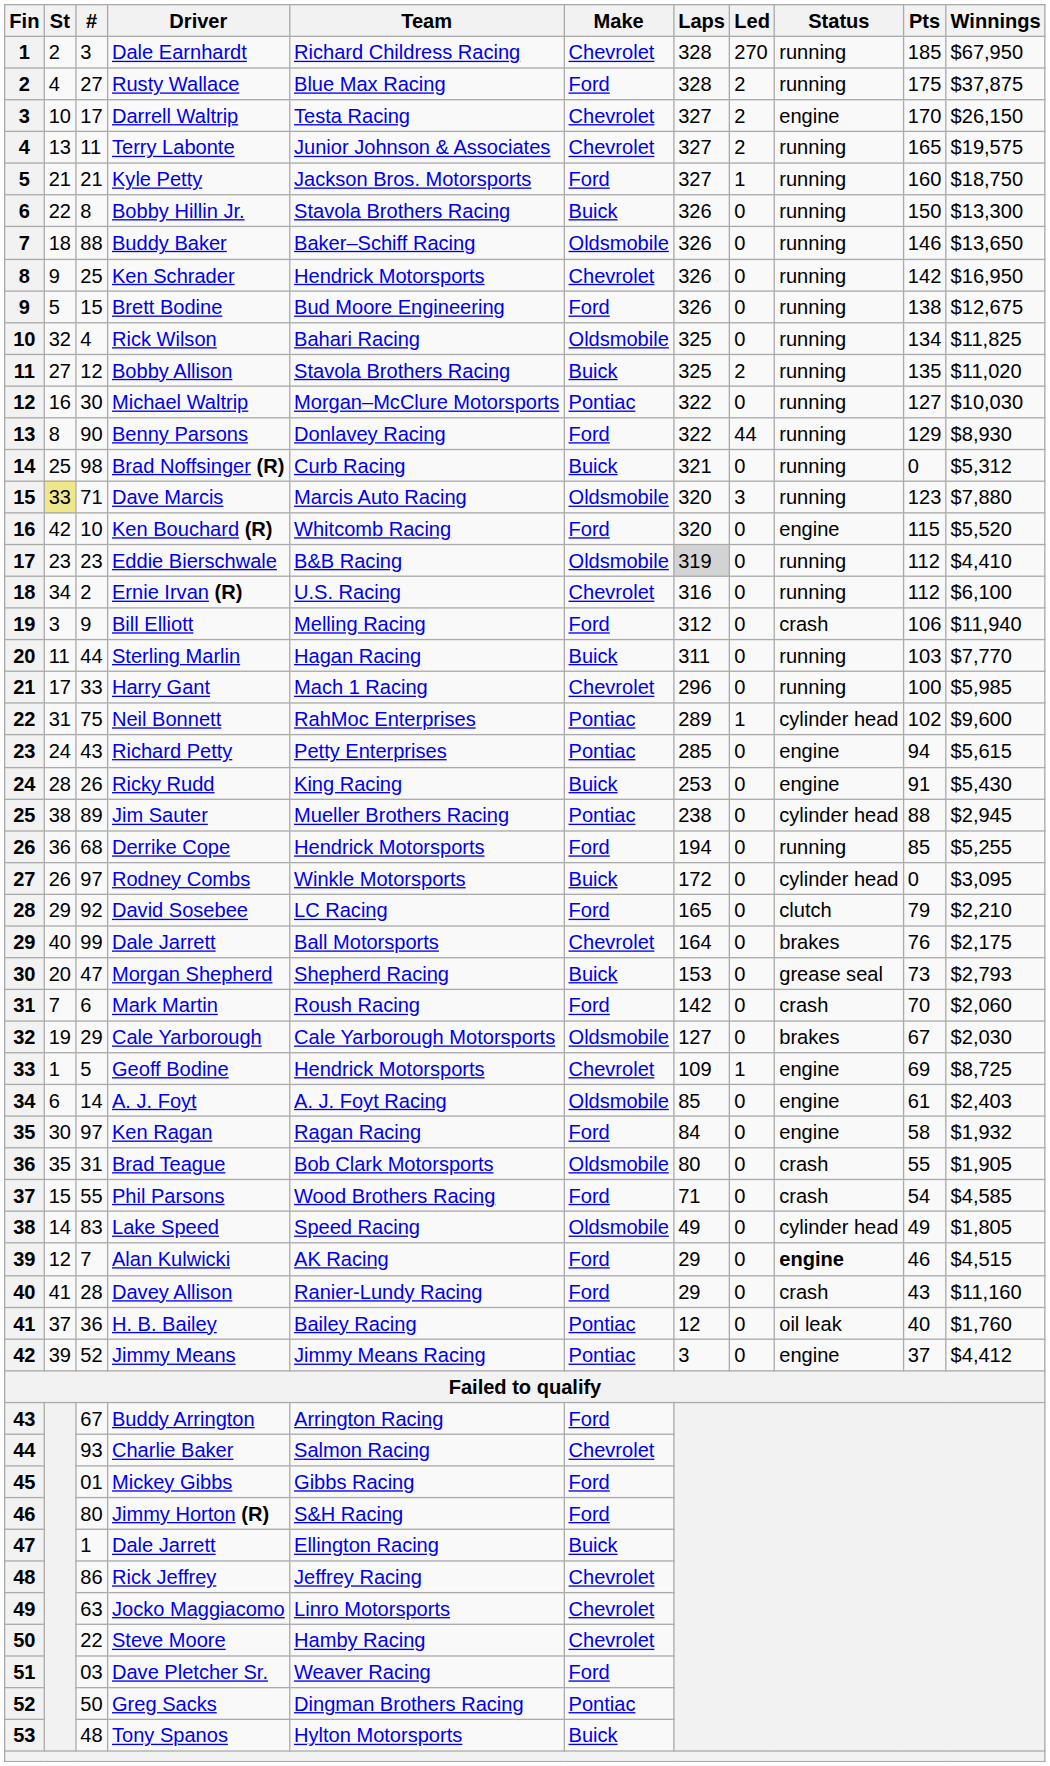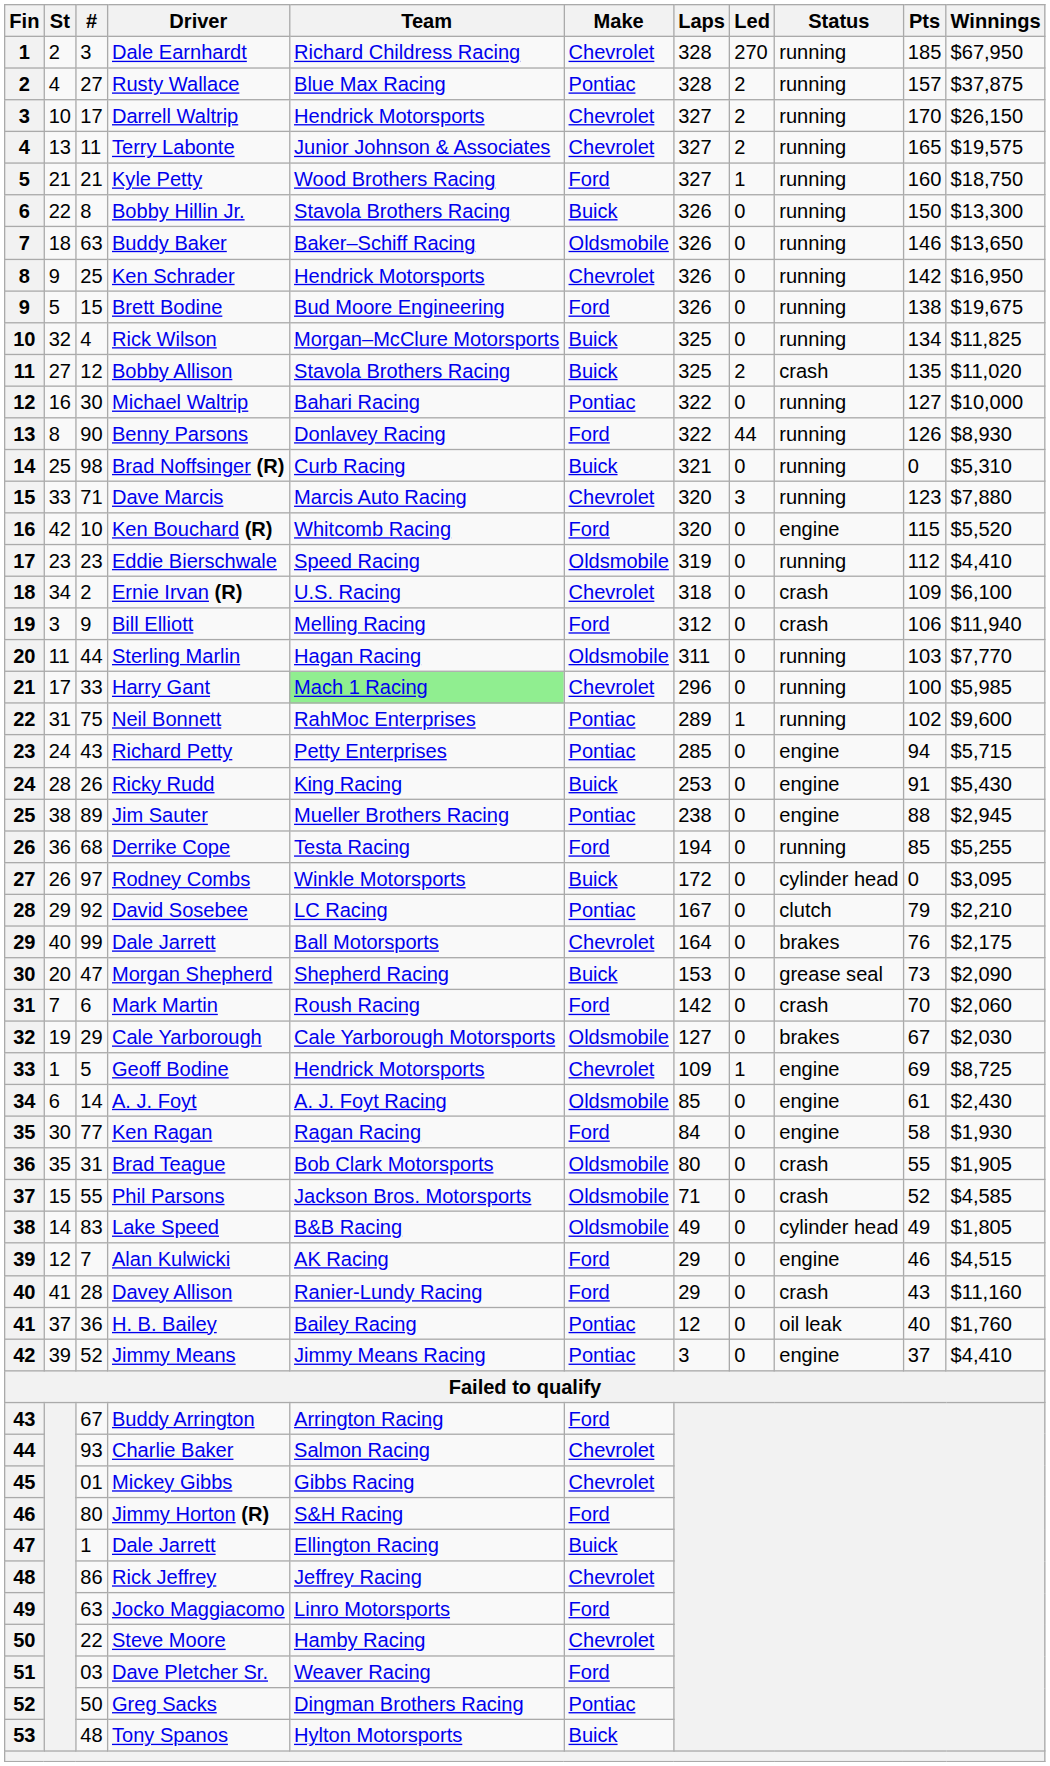 <table class="wikitable" style="font-size:95%">
 <tr>
 <th>Fin</th>
 <th>St</th>
 <th>#</th>
 <th>Driver</th>
 <th>Team</th>
 <th>Make</th>
 <th>Laps</th>
 <th>Led</th>
 <th>Status</th>
 <th>Pts</th>
 <th>Winnings</th>
 </tr>
 <tr>
 <th>1</th>
 <td>2</td>
 <td>3</td>
 <td><a href='#'>Dale Earnhardt</a></td>
 <td><a href='#'>Richard Childress Racing</a></td>
 <td><a href='#'>Chevrolet</a></td>
 <td>328</td>
 <td>270</td>
 <td>running</td>
 <td>185</td>
 <td>$67,950</td>
 </tr>
 <tr>
 <th>2</th>
 <td>4</td>
 <td>27</td>
 <td><a href='#'>Rusty Wallace</a></td>
 <td><a href='#'>Blue Max Racing</a></td>
-<td><a href='#'>Ford</a></td>
+<td><a href='#'>Pontiac</a></td>
 <td>328</td>
 <td>2</td>
 <td>running</td>
-<td>175</td>
+<td>157</td>
 <td>$37,875</td>
 </tr>
 <tr>
 <th>3</th>
 <td>10</td>
 <td>17</td>
 <td><a href='#'>Darrell Waltrip</a></td>
-<td><a href='#'>Testa Racing</a></td>
+<td><a href='#'>Hendrick Motorsports</a></td>
 <td><a href='#'>Chevrolet</a></td>
 <td>327</td>
 <td>2</td>
-<td>engine</td>
+<td>running</td>
 <td>170</td>
 <td>$26,150</td>
 </tr>
 <tr>
 <th>4</th>
 <td>13</td>
 <td>11</td>
 <td><a href='#'>Terry Labonte</a></td>
 <td><a href='#'>Junior Johnson & Associates</a></td>
 <td><a href='#'>Chevrolet</a></td>
 <td>327</td>
 <td>2</td>
 <td>running</td>
 <td>165</td>
 <td>$19,575</td>
 </tr>
 <tr>
 <th>5</th>
 <td>21</td>
 <td>21</td>
 <td><a href='#'>Kyle Petty</a></td>
-<td><a href='#'>Jackson Bros. Motorsports</a></td>
+<td><a href='#'>Wood Brothers Racing</a></td>
 <td><a href='#'>Ford</a></td>
 <td>327</td>
 <td>1</td>
 <td>running</td>
 <td>160</td>
 <td>$18,750</td>
 </tr>
 <tr>
 <th>6</th>
 <td>22</td>
 <td>8</td>
 <td><a href='#'>Bobby Hillin Jr.</a></td>
 <td><a href='#'>Stavola Brothers Racing</a></td>
 <td><a href='#'>Buick</a></td>
 <td>326</td>
 <td>0</td>
 <td>running</td>
 <td>150</td>
 <td>$13,300</td>
 </tr>
 <tr>
 <th>7</th>
 <td>18</td>
-<td>88</td>
+<td>63</td>
 <td><a href='#'>Buddy Baker</a></td>
 <td><a href='#'>Baker–Schiff Racing</a></td>
 <td><a href='#'>Oldsmobile</a></td>
 <td>326</td>
 <td>0</td>
 <td>running</td>
 <td>146</td>
 <td>$13,650</td>
 </tr>
 <tr>
 <th>8</th>
 <td>9</td>
 <td>25</td>
 <td><a href='#'>Ken Schrader</a></td>
 <td><a href='#'>Hendrick Motorsports</a></td>
 <td><a href='#'>Chevrolet</a></td>
 <td>326</td>
 <td>0</td>
 <td>running</td>
 <td>142</td>
 <td>$16,950</td>
 </tr>
 <tr>
 <th>9</th>
 <td>5</td>
 <td>15</td>
 <td><a href='#'>Brett Bodine</a></td>
 <td><a href='#'>Bud Moore Engineering</a></td>
 <td><a href='#'>Ford</a></td>
 <td>326</td>
 <td>0</td>
 <td>running</td>
 <td>138</td>
-<td>$12,675</td>
+<td>$19,675</td>
 </tr>
 <tr>
 <th>10</th>
 <td>32</td>
 <td>4</td>
 <td><a href='#'>Rick Wilson</a></td>
-<td><a href='#'>Bahari Racing</a></td>
-<td><a href='#'>Oldsmobile</a></td>
+<td><a href='#'>Morgan–McClure Motorsports</a></td>
+<td><a href='#'>Buick</a></td>
 <td>325</td>
 <td>0</td>
 <td>running</td>
 <td>134</td>
 <td>$11,825</td>
 </tr>
 <tr>
 <th>11</th>
 <td>27</td>
 <td>12</td>
 <td><a href='#'>Bobby Allison</a></td>
 <td><a href='#'>Stavola Brothers Racing</a></td>
 <td><a href='#'>Buick</a></td>
 <td>325</td>
 <td>2</td>
-<td>running</td>
+<td>crash</td>
 <td>135</td>
 <td>$11,020</td>
 </tr>
 <tr>
 <th>12</th>
 <td>16</td>
 <td>30</td>
 <td><a href='#'>Michael Waltrip</a></td>
-<td><a href='#'>Morgan–McClure Motorsports</a></td>
+<td><a href='#'>Bahari Racing</a></td>
 <td><a href='#'>Pontiac</a></td>
 <td>322</td>
 <td>0</td>
 <td>running</td>
 <td>127</td>
-<td>$10,030</td>
+<td>$10,000</td>
 </tr>
 <tr>
 <th>13</th>
 <td>8</td>
 <td>90</td>
 <td><a href='#'>Benny Parsons</a></td>
 <td><a href='#'>Donlavey Racing</a></td>
 <td><a href='#'>Ford</a></td>
 <td>322</td>
 <td>44</td>
 <td>running</td>
-<td>129</td>
+<td>126</td>
 <td>$8,930</td>
 </tr>
 <tr>
 <th>14</th>
 <td>25</td>
 <td>98</td>
 <td><a href='#'>Brad Noffsinger</a> <strong>(R)</strong></td>
 <td><a href='#'>Curb Racing</a></td>
 <td><a href='#'>Buick</a></td>
 <td>321</td>
 <td>0</td>
 <td>running</td>
 <td>0</td>
-<td>$5,312</td>
+<td>$5,310</td>
 </tr>
 <tr>
 <th>15</th>
-<td style="background: khaki;">33</td>
+<td>33</td>
 <td>71</td>
 <td><a href='#'>Dave Marcis</a></td>
 <td><a href='#'>Marcis Auto Racing</a></td>
-<td><a href='#'>Oldsmobile</a></td>
+<td><a href='#'>Chevrolet</a></td>
 <td>320</td>
 <td>3</td>
 <td>running</td>
 <td>123</td>
 <td>$7,880</td>
 </tr>
 <tr>
 <th>16</th>
 <td>42</td>
 <td>10</td>
 <td><a href='#'>Ken Bouchard</a> <strong>(R)</strong></td>
 <td><a href='#'>Whitcomb Racing</a></td>
 <td><a href='#'>Ford</a></td>
 <td>320</td>
 <td>0</td>
 <td>engine</td>
 <td>115</td>
 <td>$5,520</td>
 </tr>
 <tr>
 <th>17</th>
 <td>23</td>
 <td>23</td>
 <td><a href='#'>Eddie Bierschwale</a></td>
-<td><a href='#'>B&B Racing</a></td>
+<td><a href='#'>Speed Racing</a></td>
 <td><a href='#'>Oldsmobile</a></td>
-<td style="background: lightgrey;">319</td>
+<td>319</td>
 <td>0</td>
 <td>running</td>
 <td>112</td>
 <td>$4,410</td>
 </tr>
 <tr>
 <th>18</th>
 <td>34</td>
 <td>2</td>
 <td><a href='#'>Ernie Irvan</a> <strong>(R)</strong></td>
 <td><a href='#'>U.S. Racing</a></td>
 <td><a href='#'>Chevrolet</a></td>
-<td>316</td>
+<td>318</td>
 <td>0</td>
-<td>running</td>
-<td>112</td>
+<td>crash</td>
+<td>109</td>
 <td>$6,100</td>
 </tr>
 <tr>
 <th>19</th>
 <td>3</td>
 <td>9</td>
 <td><a href='#'>Bill Elliott</a></td>
 <td><a href='#'>Melling Racing</a></td>
 <td><a href='#'>Ford</a></td>
 <td>312</td>
 <td>0</td>
 <td>crash</td>
 <td>106</td>
 <td>$11,940</td>
 </tr>
 <tr>
 <th>20</th>
 <td>11</td>
 <td>44</td>
 <td><a href='#'>Sterling Marlin</a></td>
 <td><a href='#'>Hagan Racing</a></td>
-<td><a href='#'>Buick</a></td>
+<td><a href='#'>Oldsmobile</a></td>
 <td>311</td>
 <td>0</td>
 <td>running</td>
 <td>103</td>
 <td>$7,770</td>
 </tr>
 <tr>
 <th>21</th>
 <td>17</td>
 <td>33</td>
 <td><a href='#'>Harry Gant</a></td>
-<td><a href='#'>Mach 1 Racing</a></td>
+<td style="background: lightgreen;"><a href='#'>Mach 1 Racing</a></td>
 <td><a href='#'>Chevrolet</a></td>
 <td>296</td>
 <td>0</td>
 <td>running</td>
 <td>100</td>
 <td>$5,985</td>
 </tr>
 <tr>
 <th>22</th>
 <td>31</td>
 <td>75</td>
 <td><a href='#'>Neil Bonnett</a></td>
 <td><a href='#'>RahMoc Enterprises</a></td>
 <td><a href='#'>Pontiac</a></td>
 <td>289</td>
 <td>1</td>
-<td>cylinder head</td>
+<td>running</td>
 <td>102</td>
 <td>$9,600</td>
 </tr>
 <tr>
 <th>23</th>
 <td>24</td>
 <td>43</td>
 <td><a href='#'>Richard Petty</a></td>
 <td><a href='#'>Petty Enterprises</a></td>
 <td><a href='#'>Pontiac</a></td>
 <td>285</td>
 <td>0</td>
 <td>engine</td>
 <td>94</td>
-<td>$5,615</td>
+<td>$5,715</td>
 </tr>
 <tr>
 <th>24</th>
 <td>28</td>
 <td>26</td>
 <td><a href='#'>Ricky Rudd</a></td>
 <td><a href='#'>King Racing</a></td>
 <td><a href='#'>Buick</a></td>
 <td>253</td>
 <td>0</td>
 <td>engine</td>
 <td>91</td>
 <td>$5,430</td>
 </tr>
 <tr>
 <th>25</th>
 <td>38</td>
 <td>89</td>
 <td><a href='#'>Jim Sauter</a></td>
 <td><a href='#'>Mueller Brothers Racing</a></td>
 <td><a href='#'>Pontiac</a></td>
 <td>238</td>
 <td>0</td>
-<td>cylinder head</td>
+<td>engine</td>
 <td>88</td>
 <td>$2,945</td>
 </tr>
 <tr>
 <th>26</th>
 <td>36</td>
 <td>68</td>
 <td><a href='#'>Derrike Cope</a></td>
-<td><a href='#'>Hendrick Motorsports</a></td>
+<td><a href='#'>Testa Racing</a></td>
 <td><a href='#'>Ford</a></td>
 <td>194</td>
 <td>0</td>
 <td>running</td>
 <td>85</td>
 <td>$5,255</td>
 </tr>
 <tr>
 <th>27</th>
 <td>26</td>
 <td>97</td>
 <td><a href='#'>Rodney Combs</a></td>
 <td><a href='#'>Winkle Motorsports</a></td>
 <td><a href='#'>Buick</a></td>
 <td>172</td>
 <td>0</td>
 <td>cylinder head</td>
 <td>0</td>
 <td>$3,095</td>
 </tr>
 <tr>
 <th>28</th>
 <td>29</td>
 <td>92</td>
 <td><a href='#'>David Sosebee</a></td>
 <td><a href='#'>LC Racing</a></td>
-<td><a href='#'>Ford</a></td>
-<td>165</td>
+<td><a href='#'>Pontiac</a></td>
+<td>167</td>
 <td>0</td>
 <td>clutch</td>
 <td>79</td>
 <td>$2,210</td>
 </tr>
 <tr>
 <th>29</th>
 <td>40</td>
 <td>99</td>
 <td><a href='#'>Dale Jarrett</a></td>
 <td><a href='#'>Ball Motorsports</a></td>
 <td><a href='#'>Chevrolet</a></td>
 <td>164</td>
 <td>0</td>
 <td>brakes</td>
 <td>76</td>
 <td>$2,175</td>
 </tr>
 <tr>
 <th>30</th>
 <td>20</td>
 <td>47</td>
 <td><a href='#'>Morgan Shepherd</a></td>
 <td><a href='#'>Shepherd Racing</a></td>
 <td><a href='#'>Buick</a></td>
 <td>153</td>
 <td>0</td>
 <td>grease seal</td>
 <td>73</td>
-<td>$2,793</td>
+<td>$2,090</td>
 </tr>
 <tr>
 <th>31</th>
 <td>7</td>
 <td>6</td>
 <td><a href='#'>Mark Martin</a></td>
 <td><a href='#'>Roush Racing</a></td>
 <td><a href='#'>Ford</a></td>
 <td>142</td>
 <td>0</td>
 <td>crash</td>
 <td>70</td>
 <td>$2,060</td>
 </tr>
 <tr>
 <th>32</th>
 <td>19</td>
 <td>29</td>
 <td><a href='#'>Cale Yarborough</a></td>
 <td><a href='#'>Cale Yarborough Motorsports</a></td>
 <td><a href='#'>Oldsmobile</a></td>
 <td>127</td>
 <td>0</td>
 <td>brakes</td>
 <td>67</td>
 <td>$2,030</td>
 </tr>
 <tr>
 <th>33</th>
 <td>1</td>
 <td>5</td>
 <td><a href='#'>Geoff Bodine</a></td>
 <td><a href='#'>Hendrick Motorsports</a></td>
 <td><a href='#'>Chevrolet</a></td>
 <td>109</td>
 <td>1</td>
 <td>engine</td>
 <td>69</td>
 <td>$8,725</td>
 </tr>
 <tr>
 <th>34</th>
 <td>6</td>
 <td>14</td>
 <td><a href='#'>A. J. Foyt</a></td>
 <td><a href='#'>A. J. Foyt Racing</a></td>
 <td><a href='#'>Oldsmobile</a></td>
 <td>85</td>
 <td>0</td>
 <td>engine</td>
 <td>61</td>
-<td>$2,403</td>
+<td>$2,430</td>
 </tr>
 <tr>
 <th>35</th>
 <td>30</td>
-<td>97</td>
+<td>77</td>
 <td><a href='#'>Ken Ragan</a></td>
 <td><a href='#'>Ragan Racing</a></td>
 <td><a href='#'>Ford</a></td>
 <td>84</td>
 <td>0</td>
 <td>engine</td>
 <td>58</td>
-<td>$1,932</td>
+<td>$1,930</td>
 </tr>
 <tr>
 <th>36</th>
 <td>35</td>
 <td>31</td>
 <td><a href='#'>Brad Teague</a></td>
 <td><a href='#'>Bob Clark Motorsports</a></td>
 <td><a href='#'>Oldsmobile</a></td>
 <td>80</td>
 <td>0</td>
 <td>crash</td>
 <td>55</td>
 <td>$1,905</td>
 </tr>
 <tr>
 <th>37</th>
 <td>15</td>
 <td>55</td>
 <td><a href='#'>Phil Parsons</a></td>
-<td><a href='#'>Wood Brothers Racing</a></td>
-<td><a href='#'>Ford</a></td>
+<td><a href='#'>Jackson Bros. Motorsports</a></td>
+<td><a href='#'>Oldsmobile</a></td>
 <td>71</td>
 <td>0</td>
 <td>crash</td>
-<td>54</td>
+<td>52</td>
 <td>$4,585</td>
 </tr>
 <tr>
 <th>38</th>
 <td>14</td>
 <td>83</td>
 <td><a href='#'>Lake Speed</a></td>
-<td><a href='#'>Speed Racing</a></td>
+<td><a href='#'>B&B Racing</a></td>
 <td><a href='#'>Oldsmobile</a></td>
 <td>49</td>
 <td>0</td>
 <td>cylinder head</td>
 <td>49</td>
 <td>$1,805</td>
 </tr>
 <tr>
 <th>39</th>
 <td>12</td>
 <td>7</td>
 <td><a href='#'>Alan Kulwicki</a></td>
 <td><a href='#'>AK Racing</a></td>
 <td><a href='#'>Ford</a></td>
 <td>29</td>
 <td>0</td>
-<td><strong>engine</strong></td>
+<td>engine</td>
 <td>46</td>
 <td>$4,515</td>
 </tr>
 <tr>
 <th>40</th>
 <td>41</td>
 <td>28</td>
 <td><a href='#'>Davey Allison</a></td>
 <td><a href='#'>Ranier-Lundy Racing</a></td>
 <td><a href='#'>Ford</a></td>
 <td>29</td>
 <td>0</td>
 <td>crash</td>
 <td>43</td>
 <td>$11,160</td>
 </tr>
 <tr>
 <th>41</th>
 <td>37</td>
 <td>36</td>
 <td><a href='#'>H. B. Bailey</a></td>
 <td><a href='#'>Bailey Racing</a></td>
 <td><a href='#'>Pontiac</a></td>
 <td>12</td>
 <td>0</td>
 <td>oil leak</td>
 <td>40</td>
 <td>$1,760</td>
 </tr>
 <tr>
 <th>42</th>
 <td>39</td>
 <td>52</td>
 <td><a href='#'>Jimmy Means</a></td>
 <td><a href='#'>Jimmy Means Racing</a></td>
 <td><a href='#'>Pontiac</a></td>
 <td>3</td>
 <td>0</td>
 <td>engine</td>
 <td>37</td>
-<td>$4,412</td>
+<td>$4,410</td>
 </tr>
 <tr>
 <th colspan="11">Failed to qualify</th>
 </tr>
 <tr>
 <th>43</th>
 <th rowspan="11"></th>
 <td>67</td>
 <td><a href='#'>Buddy Arrington</a></td>
 <td><a href='#'>Arrington Racing</a></td>
 <td><a href='#'>Ford</a></td>
 <th colspan="5" rowspan="11"></th>
 </tr>
 <tr>
 <th>44</th>
 <td>93</td>
 <td><a href='#'>Charlie Baker</a></td>
 <td><a href='#'>Salmon Racing</a></td>
 <td><a href='#'>Chevrolet</a></td>
 </tr>
 <tr>
 <th>45</th>
 <td>01</td>
 <td><a href='#'>Mickey Gibbs</a></td>
 <td><a href='#'>Gibbs Racing</a></td>
-<td><a href='#'>Ford</a></td>
+<td><a href='#'>Chevrolet</a></td>
 </tr>
 <tr>
 <th>46</th>
 <td>80</td>
 <td><a href='#'>Jimmy Horton</a> <strong>(R)</strong></td>
 <td><a href='#'>S&H Racing</a></td>
 <td><a href='#'>Ford</a></td>
 </tr>
 <tr>
 <th>47</th>
 <td>1</td>
 <td><a href='#'>Dale Jarrett</a></td>
 <td><a href='#'>Ellington Racing</a></td>
 <td><a href='#'>Buick</a></td>
 </tr>
 <tr>
 <th>48</th>
 <td>86</td>
 <td><a href='#'>Rick Jeffrey</a></td>
 <td><a href='#'>Jeffrey Racing</a></td>
 <td><a href='#'>Chevrolet</a></td>
 </tr>
 <tr>
 <th>49</th>
 <td>63</td>
 <td><a href='#'>Jocko Maggiacomo</a></td>
 <td><a href='#'>Linro Motorsports</a></td>
-<td><a href='#'>Chevrolet</a></td>
+<td><a href='#'>Ford</a></td>
 </tr>
 <tr>
 <th>50</th>
 <td>22</td>
 <td><a href='#'>Steve Moore</a></td>
 <td><a href='#'>Hamby Racing</a></td>
 <td><a href='#'>Chevrolet</a></td>
 </tr>
 <tr>
 <th>51</th>
 <td>03</td>
 <td><a href='#'>Dave Pletcher Sr.</a></td>
 <td><a href='#'>Weaver Racing</a></td>
 <td><a href='#'>Ford</a></td>
 </tr>
 <tr>
 <th>52</th>
 <td>50</td>
 <td><a href='#'>Greg Sacks</a></td>
 <td><a href='#'>Dingman Brothers Racing</a></td>
 <td><a href='#'>Pontiac</a></td>
 </tr>
 <tr>
 <th>53</th>
 <td>48</td>
 <td><a href='#'>Tony Spanos</a></td>
 <td><a href='#'>Hylton Motorsports</a></td>
 <td><a href='#'>Buick</a></td>
 </tr>
 <tr>
 <th colspan="11"></th>
 </tr>
 </table>
